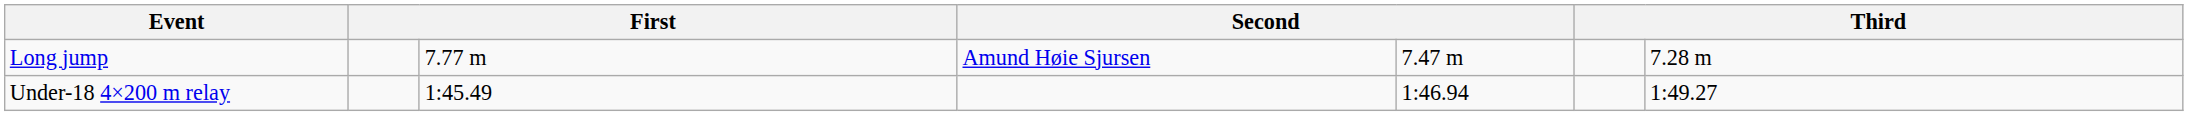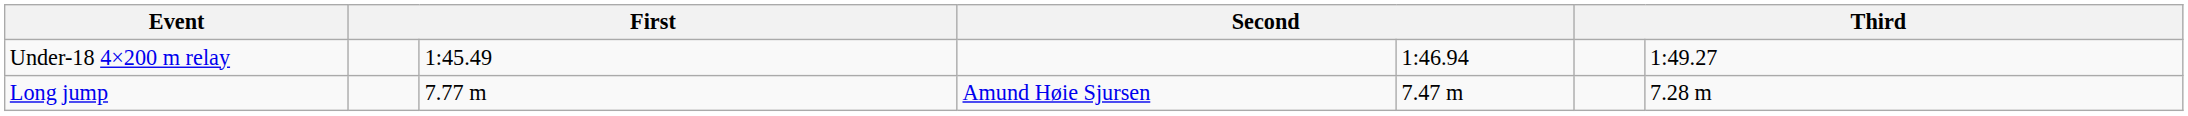 <table class=wikitable>
 <tr>
 <th style="width:15em">Event</th>
 <th colspan=2 style="width:30em">First</th>
 <th colspan=2 style="width:30em">Second</th>
 <th colspan=2 style="width:30em">Third</th>
+</tr>
+<tr>
+<td>Under-18 <a href='#'>4×200&nbsp;m relay</a></td>
+<td><br></td>
+<td>1:45.49</td>
+<td><br></td>
+<td>1:46.94</td>
+<td><br></td>
+<td>1:49.27</td>
 </tr>
 <tr>
 <td><a href='#'>Long jump</a></td>
 <td></td>
 <td>7.77 m </td>
 <td><a href='#'>Amund Høie Sjursen</a></td>
 <td>7.47 m </td>
 <td></td>
 <td>7.28 m </td>
 </tr>
-<tr>
-<td>Under-18 <a href='#'>4×200&nbsp;m relay</a></td>
-<td><br></td>
-<td>1:45.49</td>
-<td><br></td>
-<td>1:46.94</td>
-<td><br></td>
-<td>1:49.27</td>
-</tr>
 </table>
